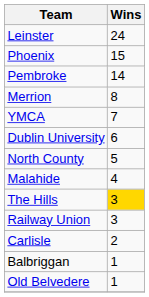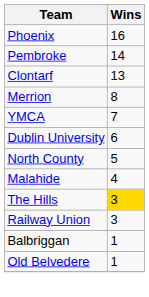 <table class="wikitable">
 <tr>
 <th>Team</th>
 <th>Wins</th>
 </tr>
 <tr>
-<td><a href='#'>Leinster</a></td>
-<td>24</td>
-</tr>
-<tr>
 <td><a href='#'>Phoenix</a></td>
-<td>15</td>
+<td>16</td>
 </tr>
 <tr>
 <td><a href='#'>Pembroke</a></td>
 <td>14</td>
+</tr>
+<tr>
+<td><a href='#'>Clontarf</a></td>
+<td>13</td>
 </tr>
 <tr>
 <td><a href='#'>Merrion</a></td>
 <td>8</td>
 </tr>
 <tr>
 <td><a href='#'>YMCA</a></td>
 <td>7</td>
 </tr>
 <tr>
 <td><a href='#'>Dublin University</a></td>
 <td>6</td>
 </tr>
 <tr>
 <td><a href='#'>North County</a></td>
 <td>5</td>
 </tr>
 <tr>
 <td><a href='#'>Malahide</a></td>
 <td>4</td>
 </tr>
 <tr>
 <td><a href='#'>The Hills</a></td>
 <td style="background: gold;">3</td>
 </tr>
 <tr>
 <td><a href='#'>Railway Union</a></td>
 <td>3</td>
 </tr>
 <tr>
-<td><a href='#'>Carlisle</a></td>
-<td>2</td>
-</tr>
-<tr>
 <td>Balbriggan</td>
 <td>1</td>
 </tr>
 <tr>
 <td><a href='#'>Old Belvedere</a></td>
 <td>1</td>
 </tr>
 <tr>
 </tr>
 </table>
